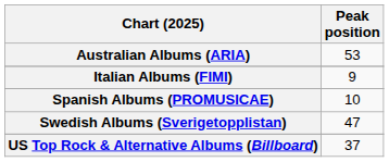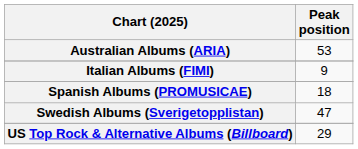 <table class="wikitable sortable plainrowheaders" style="text-align:center">
 <tr>
 <th scope="col">Chart (2025)</th>
 <th scope="col">Peak<br>position</th>
 </tr>
 <tr>
 <th scope="row">Australian Albums (<a href='#'>ARIA</a>)</th>
 <td>53</td>
 </tr>
 <tr>
 </tr>
 <tr>
 </tr>
 <tr>
 </tr>
 <tr>
 </tr>
 <tr>
 </tr>
 <tr>
 </tr>
 <tr>
 </tr>
 <tr>
 <th scope="row">Italian Albums (<a href='#'>FIMI</a>)</th>
 <td>9</td>
 </tr>
 <tr>
 </tr>
 <tr>
 <th scope="row">Spanish Albums (<a href='#'>PROMUSICAE</a>)</th>
-<td>10</td>
+<td>18</td>
 </tr>
 <tr>
 <th scope="row">Swedish Albums (<a href='#'>Sverigetopplistan</a>)</th>
 <td>47</td>
 </tr>
 <tr>
 </tr>
 <tr>
 </tr>
 <tr>
 </tr>
 <tr>
 </tr>
 <tr>
 </tr>
 <tr>
 </tr>
 <tr>
 <th scope="row">US <a href='#'>Top Rock & Alternative Albums</a> (<em><a href='#'>Billboard</a></em>)</th>
-<td>37</td>
+<td>29</td>
 </tr>
 </table>
